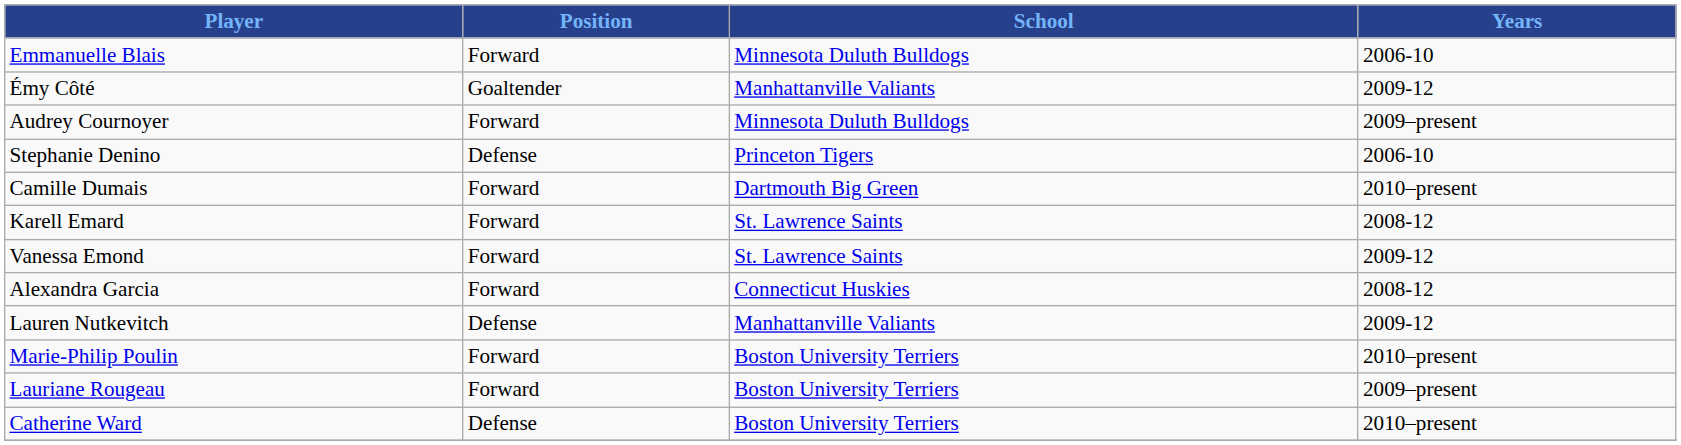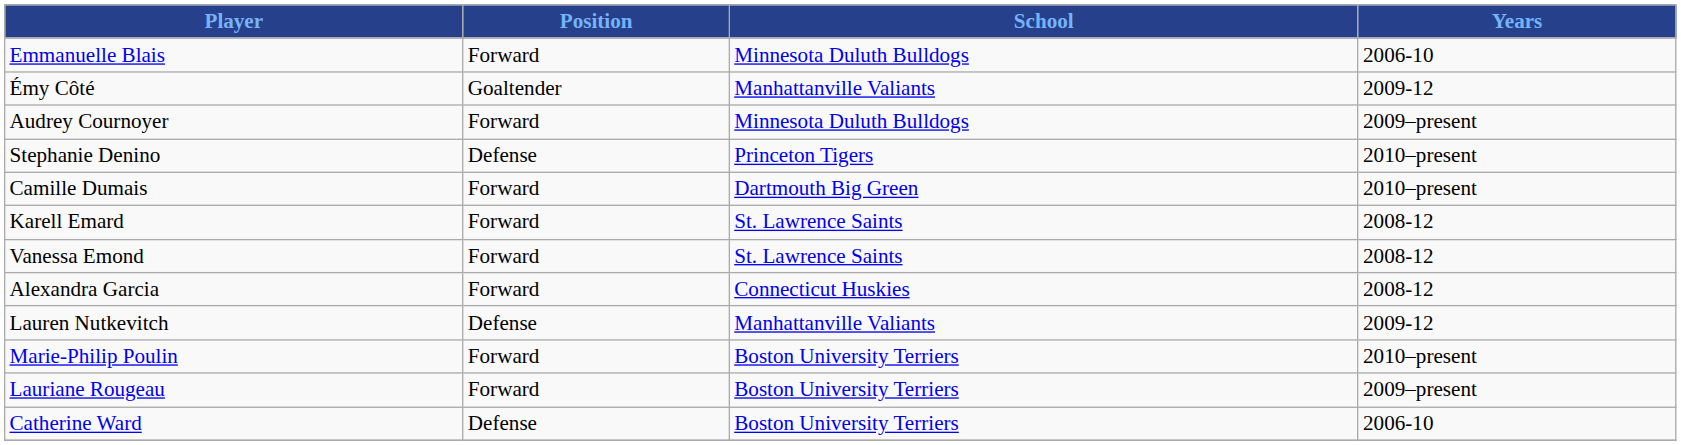 <table class="wikitable" width="80%">
 <tr align="center"  style="background:#27408B;color:#74B4FA;">
 <td><strong>Player</strong></td>
 <td><strong>Position</strong></td>
 <td><strong>School</strong></td>
 <td><strong>Years</strong></td>
 </tr>
 <tr>
 <td><a href='#'>Emmanuelle Blais</a></td>
 <td>Forward</td>
 <td><a href='#'>Minnesota Duluth Bulldogs</a></td>
 <td>2006-10</td>
 </tr>
 <tr>
 <td>Émy Côté</td>
 <td>Goaltender</td>
 <td><a href='#'>Manhattanville Valiants</a></td>
 <td>2009-12</td>
 </tr>
 <tr>
 <td>Audrey Cournoyer</td>
 <td>Forward</td>
 <td><a href='#'>Minnesota Duluth Bulldogs</a></td>
 <td>2009–present</td>
 </tr>
 <tr>
 <td>Stephanie Denino</td>
 <td>Defense</td>
 <td><a href='#'>Princeton Tigers</a></td>
-<td>2006-10</td>
+<td>2010–present</td>
 </tr>
 <tr>
 <td>Camille Dumais</td>
 <td>Forward</td>
 <td><a href='#'>Dartmouth Big Green</a></td>
 <td>2010–present</td>
 </tr>
 <tr>
 <td>Karell Emard </td>
 <td>Forward</td>
 <td><a href='#'>St. Lawrence Saints</a></td>
 <td>2008-12</td>
 </tr>
 <tr>
 <td>Vanessa Emond </td>
 <td>Forward</td>
 <td><a href='#'>St. Lawrence Saints</a></td>
-<td>2009-12</td>
+<td>2008-12</td>
 </tr>
 <tr>
 <td>Alexandra Garcia</td>
 <td>Forward</td>
 <td><a href='#'>Connecticut Huskies</a></td>
 <td>2008-12</td>
 </tr>
 <tr>
 <td>Lauren Nutkevitch</td>
 <td>Defense</td>
 <td><a href='#'>Manhattanville Valiants</a></td>
 <td>2009-12</td>
 </tr>
 <tr>
 <td><a href='#'>Marie-Philip Poulin</a></td>
 <td>Forward</td>
 <td><a href='#'>Boston University Terriers</a></td>
 <td>2010–present</td>
 </tr>
 <tr>
 <td><a href='#'>Lauriane Rougeau</a></td>
 <td>Forward</td>
 <td><a href='#'>Boston University Terriers</a></td>
 <td>2009–present</td>
 </tr>
 <tr>
 <td><a href='#'>Catherine Ward</a></td>
 <td>Defense</td>
 <td><a href='#'>Boston University Terriers</a></td>
-<td>2010–present</td>
+<td>2006-10</td>
 </tr>
 <tr>
 </tr>
 </table>
